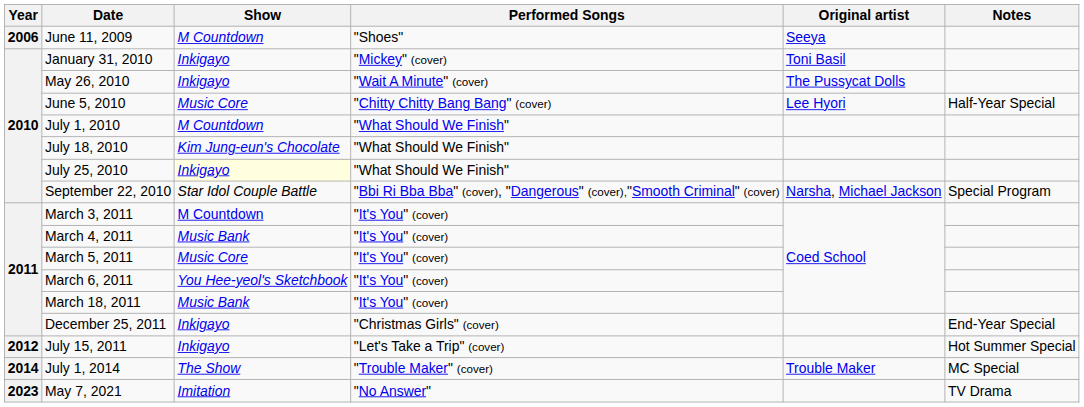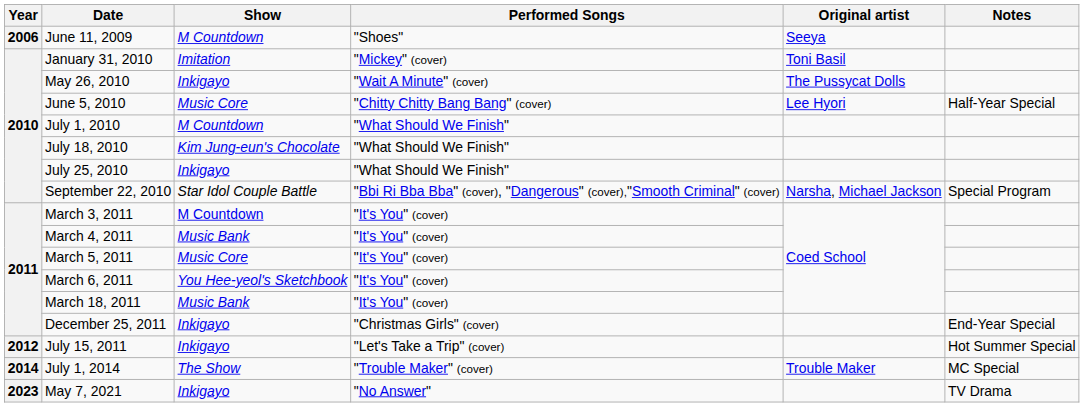 <table class="wikitable plainrowheaders">
 <tr>
 <th>Year</th>
 <th>Date</th>
 <th>Show</th>
 <th>Performed Songs</th>
 <th>Original artist</th>
 <th>Notes</th>
 </tr>
 <tr>
 <th scope="row">2006</th>
 <td>June 11, 2009</td>
 <td><em><a href='#'>M Countdown</a></em></td>
 <td>"Shoes"</td>
 <td><a href='#'>Seeya</a></td>
 <td></td>
 </tr>
 <tr>
 <th scope="row" rowspan="7">2010</th>
 <td>January 31, 2010</td>
-<td><em><a href='#'>Inkigayo</a></em></td>
+<td><a href='#'><em>Imitation</em></a></td>
 <td>"<a href='#'>Mickey</a>" <small>(cover)</small></td>
 <td><a href='#'>Toni Basil</a></td>
 <td></td>
 </tr>
 <tr>
 <td>May 26, 2010</td>
 <td><em><a href='#'>Inkigayo</a></em></td>
 <td>"<a href='#'>Wait A Minute</a>" <small>(cover)</small></td>
 <td><a href='#'>The Pussycat Dolls</a></td>
 <td></td>
 </tr>
 <tr>
 <td>June 5, 2010</td>
 <td><a href='#'><em>Music Core</em></a></td>
 <td>"<a href='#'>Chitty Chitty Bang Bang</a>" <small>(cover)</small></td>
 <td><a href='#'>Lee Hyori</a></td>
 <td>Half-Year Special</td>
 </tr>
 <tr>
 <td>July 1, 2010</td>
 <td><em><a href='#'>M Countdown</a></em></td>
 <td>"<a href='#'>What Should We Finish</a>"</td>
 <td></td>
 <td></td>
 </tr>
 <tr>
 <td>July 18, 2010</td>
 <td><em><a href='#'>Kim Jung-eun's Chocolate</a></em></td>
 <td>"What Should We Finish"</td>
 <td></td>
 <td></td>
 </tr>
 <tr>
 <td>July 25, 2010</td>
-<td style="background: lightyellow;"><em><a href='#'>Inkigayo</a></em></td>
+<td><em><a href='#'>Inkigayo</a></em></td>
 <td>"What Should We Finish"</td>
 <td></td>
 <td></td>
 </tr>
 <tr>
 <td>September 22, 2010</td>
 <td><em>Star Idol Couple Battle</em></td>
 <td>"<a href='#'>Bbi Ri Bba Bba</a>" <small>(cover)</small>, "<a href='#'>Dangerous</a>" <small>(cover),</small>"<a href='#'>Smooth Criminal</a>" <small>(cover)</small></td>
 <td><a href='#'>Narsha</a>, <a href='#'>Michael Jackson</a></td>
 <td>Special Program</td>
 </tr>
 <tr>
 <th scope="row"  rowspan="6">2011</th>
 <td>March 3, 2011</td>
 <td><a href='#'>M Countdown</a></td>
 <td>"<a href='#'>It's You</a>" <small>(cover)</small></td>
 <td rowspan="5"><a href='#'>Coed School</a></td>
 <td></td>
 </tr>
 <tr>
 <td>March 4, 2011</td>
 <td><a href='#'><em>Music Bank</em></a></td>
 <td>"<a href='#'>It's You</a>" <small>(cover)</small></td>
 <td></td>
 </tr>
 <tr>
 <td>March 5, 2011</td>
 <td><a href='#'><em>Music Core</em></a></td>
 <td>"<a href='#'>It's You</a>" <small>(cover)</small></td>
 <td></td>
 </tr>
 <tr>
 <td>March 6, 2011</td>
 <td><em><a href='#'>You Hee-yeol's Sketchbook</a></em></td>
 <td>"<a href='#'>It's You</a>" <small>(cover)</small></td>
 <td></td>
 </tr>
 <tr>
 <td>March 18, 2011</td>
 <td><a href='#'><em>Music Bank</em></a></td>
 <td>"<a href='#'>It's You</a>" <small>(cover)</small></td>
 <td></td>
 </tr>
 <tr>
 <td>December 25, 2011</td>
 <td><em><a href='#'>Inkigayo</a></em></td>
 <td>"Christmas Girls" <small>(cover)</small></td>
 <td></td>
 <td>End-Year Special</td>
 </tr>
 <tr>
 <th scope="row">2012</th>
 <td>July 15, 2011</td>
 <td><em><a href='#'>Inkigayo</a></em></td>
 <td>"Let's Take a Trip" <small>(cover)</small></td>
 <td></td>
 <td>Hot Summer Special</td>
 </tr>
 <tr>
 <th scope="row">2014</th>
 <td>July 1, 2014</td>
 <td><a href='#'><em>The Show</em></a></td>
 <td>"<a href='#'>Trouble Maker</a>" <small>(cover)</small></td>
 <td><a href='#'>Trouble Maker</a></td>
 <td>MC Special</td>
 </tr>
 <tr>
 <th scope="row">2023</th>
 <td>May 7, 2021</td>
-<td><a href='#'><em>Imitation</em></a></td>
+<td><em><a href='#'>Inkigayo</a></em></td>
 <td>"<a href='#'>No Answer</a>"</td>
 <td></td>
 <td>TV Drama</td>
 </tr>
 </table>
